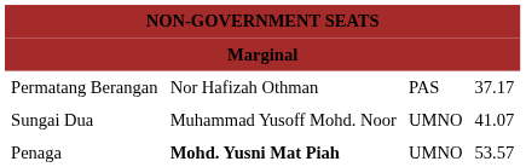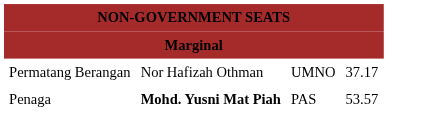 <table class="toccolours" cellpadding="5" cellspacing="0" style="float:left; margin-right:.5em; margin-top:.4em; font-size:90%;">
 <tr>
 <td colspan="4"  style="text-align:center; background:brown;"><span><strong>NON-GOVERNMENT SEATS</strong></span></td>
 </tr>
 <tr>
 <td colspan="4"  style="text-align:center; background:brown;"><span><strong>Marginal</strong></span></td>
 </tr>
 <tr>
 <td>Permatang Berangan</td>
 <td>Nor Hafizah Othman</td>
-<td>PAS</td>
+<td>UMNO</td>
 <td style="text-align:center;">37.17</td>
-</tr>
-<tr>
-<td>Sungai Dua</td>
-<td>Muhammad Yusoff Mohd. Noor</td>
-<td>UMNO</td>
-<td style="text-align:center;">41.07</td>
 </tr>
 <tr>
 <td>Penaga</td>
 <td><strong>Mohd. Yusni Mat Piah</strong></td>
-<td>UMNO</td>
+<td>PAS</td>
 <td style="text-align:center;">53.57</td>
 </tr>
 </table>
